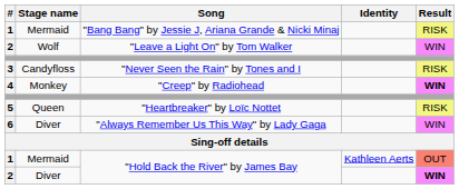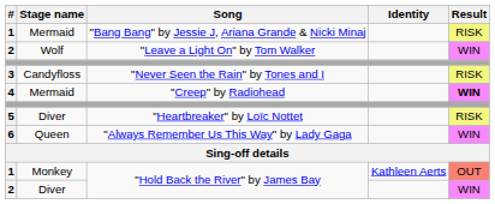 <table class="wikitable plainrowheaders" style="text-align: center;">
 <tr>
 <th>#</th>
 <th>Stage name</th>
 <th>Song</th>
 <th>Identity</th>
 <th>Result</th>
 </tr>
 <tr>
 <th>1</th>
 <td>Mermaid</td>
 <td>"<a href='#'>Bang Bang</a>" by <a href='#'>Jessie J</a>, <a href='#'>Ariana Grande</a> & <a href='#'>Nicki Minaj</a></td>
 <td></td>
 <td bgcolor="#F3F781">RISK</td>
 </tr>
 <tr>
 <th>2</th>
 <td>Wolf</td>
 <td>"<a href='#'>Leave a Light On</a>" by <a href='#'>Tom Walker</a></td>
 <td></td>
 <td bgcolor="#F888FD">WIN</td>
 </tr>
 <tr>
 <td colspan="5" style="background:darkgray"></td>
 </tr>
 <tr>
 <th>3</th>
 <td>Candyfloss</td>
 <td>"<a href='#'>Never Seen the Rain</a>" by <a href='#'>Tones and I</a></td>
 <td></td>
 <td bgcolor="#F3F781">RISK</td>
 </tr>
 <tr>
 <th>4</th>
-<td>Monkey</td>
+<td>Mermaid</td>
 <td>"<a href='#'>Creep</a>" by <a href='#'>Radiohead</a></td>
 <td></td>
 <td bgcolor="#F888FD"><strong>WIN</strong></td>
 </tr>
 <tr>
 <td colspan="5" style="background:darkgray"></td>
 </tr>
 <tr>
 <th>5</th>
-<td>Queen</td>
+<td>Diver</td>
 <td>"<a href='#'>Heartbreaker</a>" by <a href='#'>Loïc Nottet</a></td>
 <td></td>
 <td bgcolor="#F3F781">RISK</td>
 </tr>
 <tr>
 <th>6</th>
-<td>Diver</td>
+<td>Queen</td>
 <td>"<a href='#'>Always Remember Us This Way</a>" by <a href='#'>Lady Gaga</a></td>
 <td></td>
 <td bgcolor="#F888FD">WIN</td>
 </tr>
 <tr>
 <th colspan="5">Sing-off details</th>
 </tr>
 <tr>
 <th>1</th>
-<td>Mermaid</td>
+<td>Monkey</td>
 <td rowspan="2">"<a href='#'>Hold Back the River</a>" by <a href='#'>James Bay</a></td>
 <td><a href='#'>Kathleen Aerts</a></td>
 <td bgcolor=salmon>OUT</td>
 </tr>
 <tr>
 <th>2</th>
 <td>Diver</td>
 <td></td>
-<td bgcolor="#F888FD"><strong>WIN</strong></td>
+<td bgcolor="#F888FD">WIN</td>
 </tr>
 </table>
